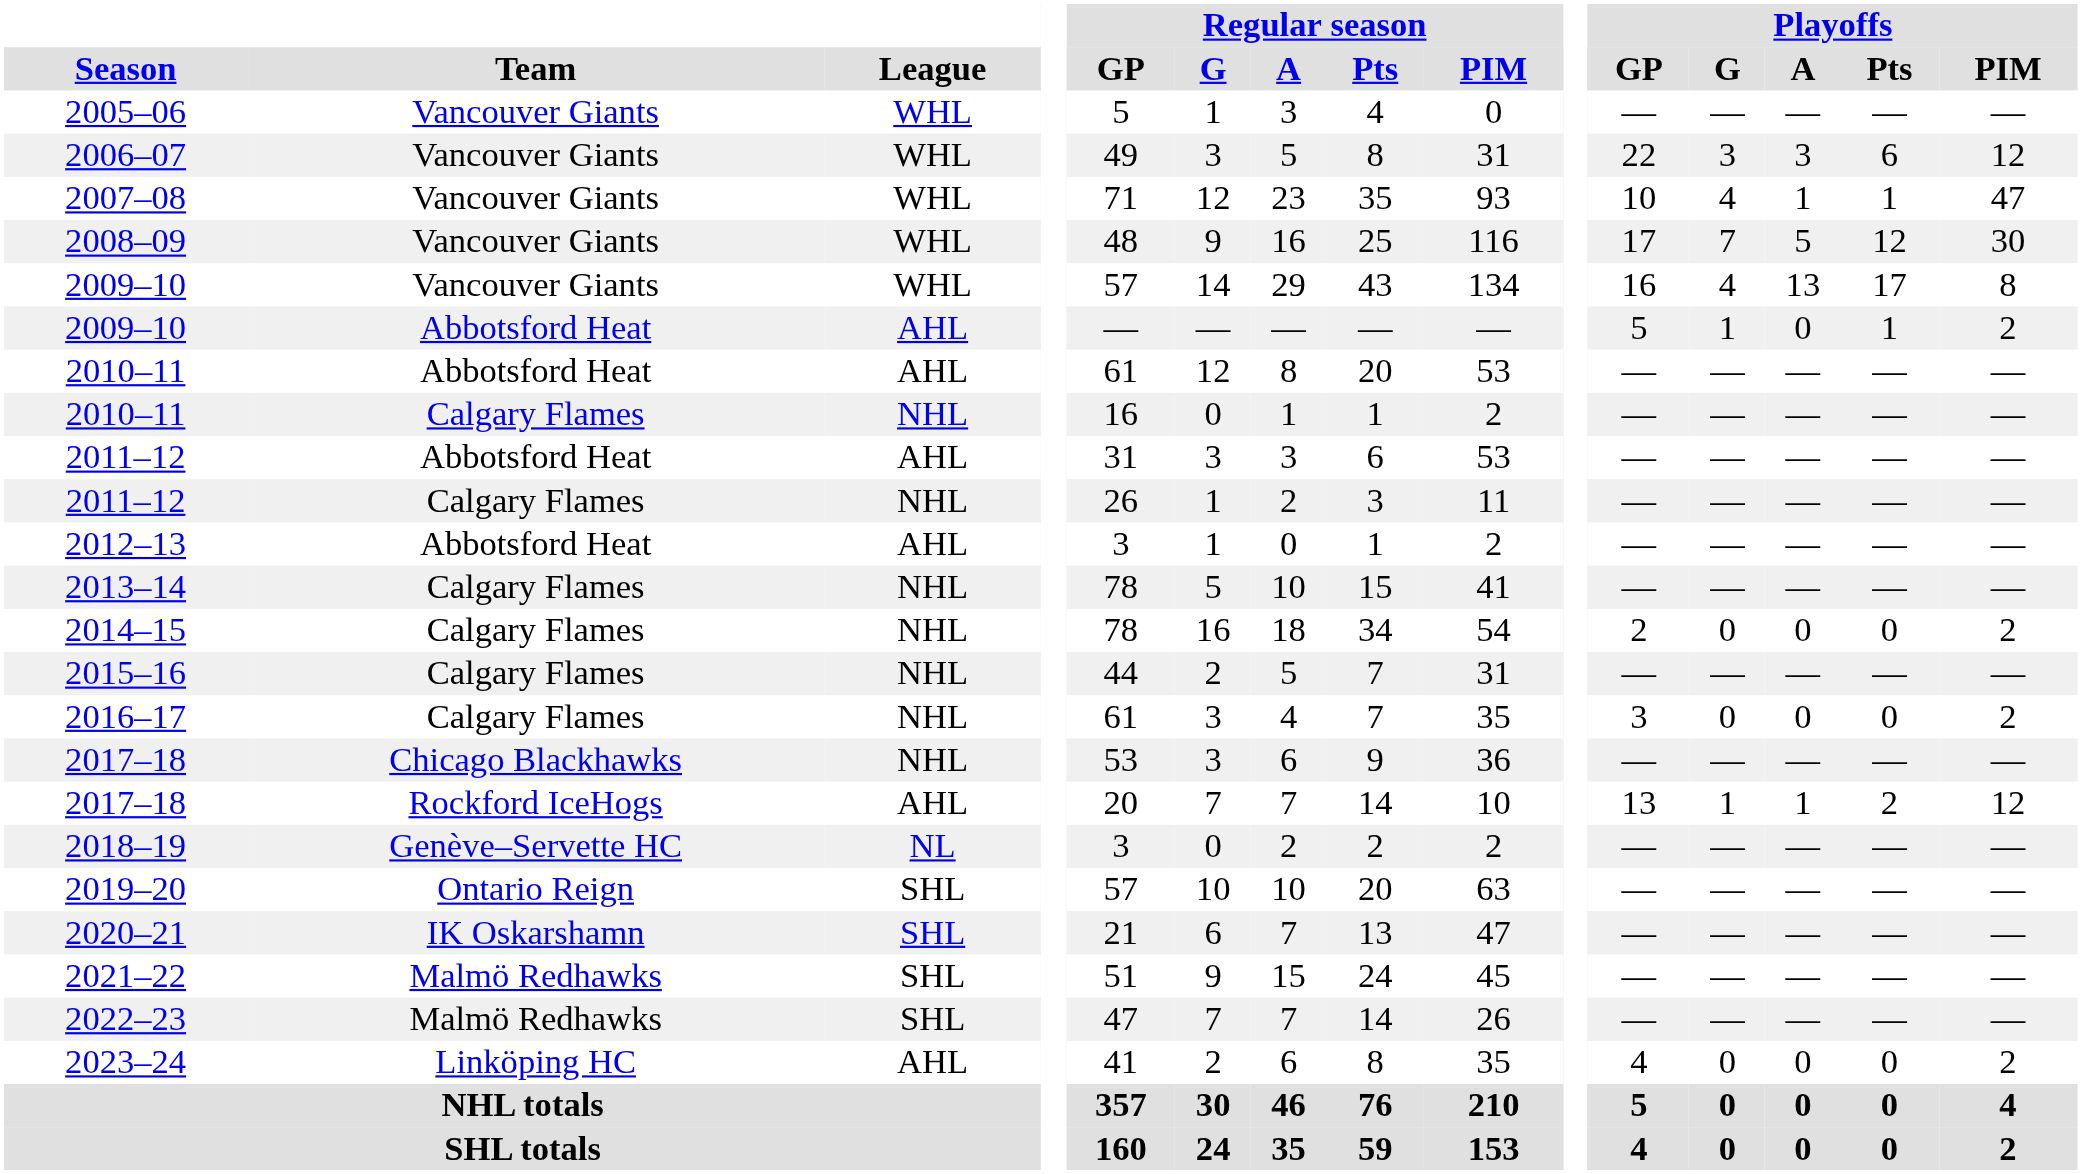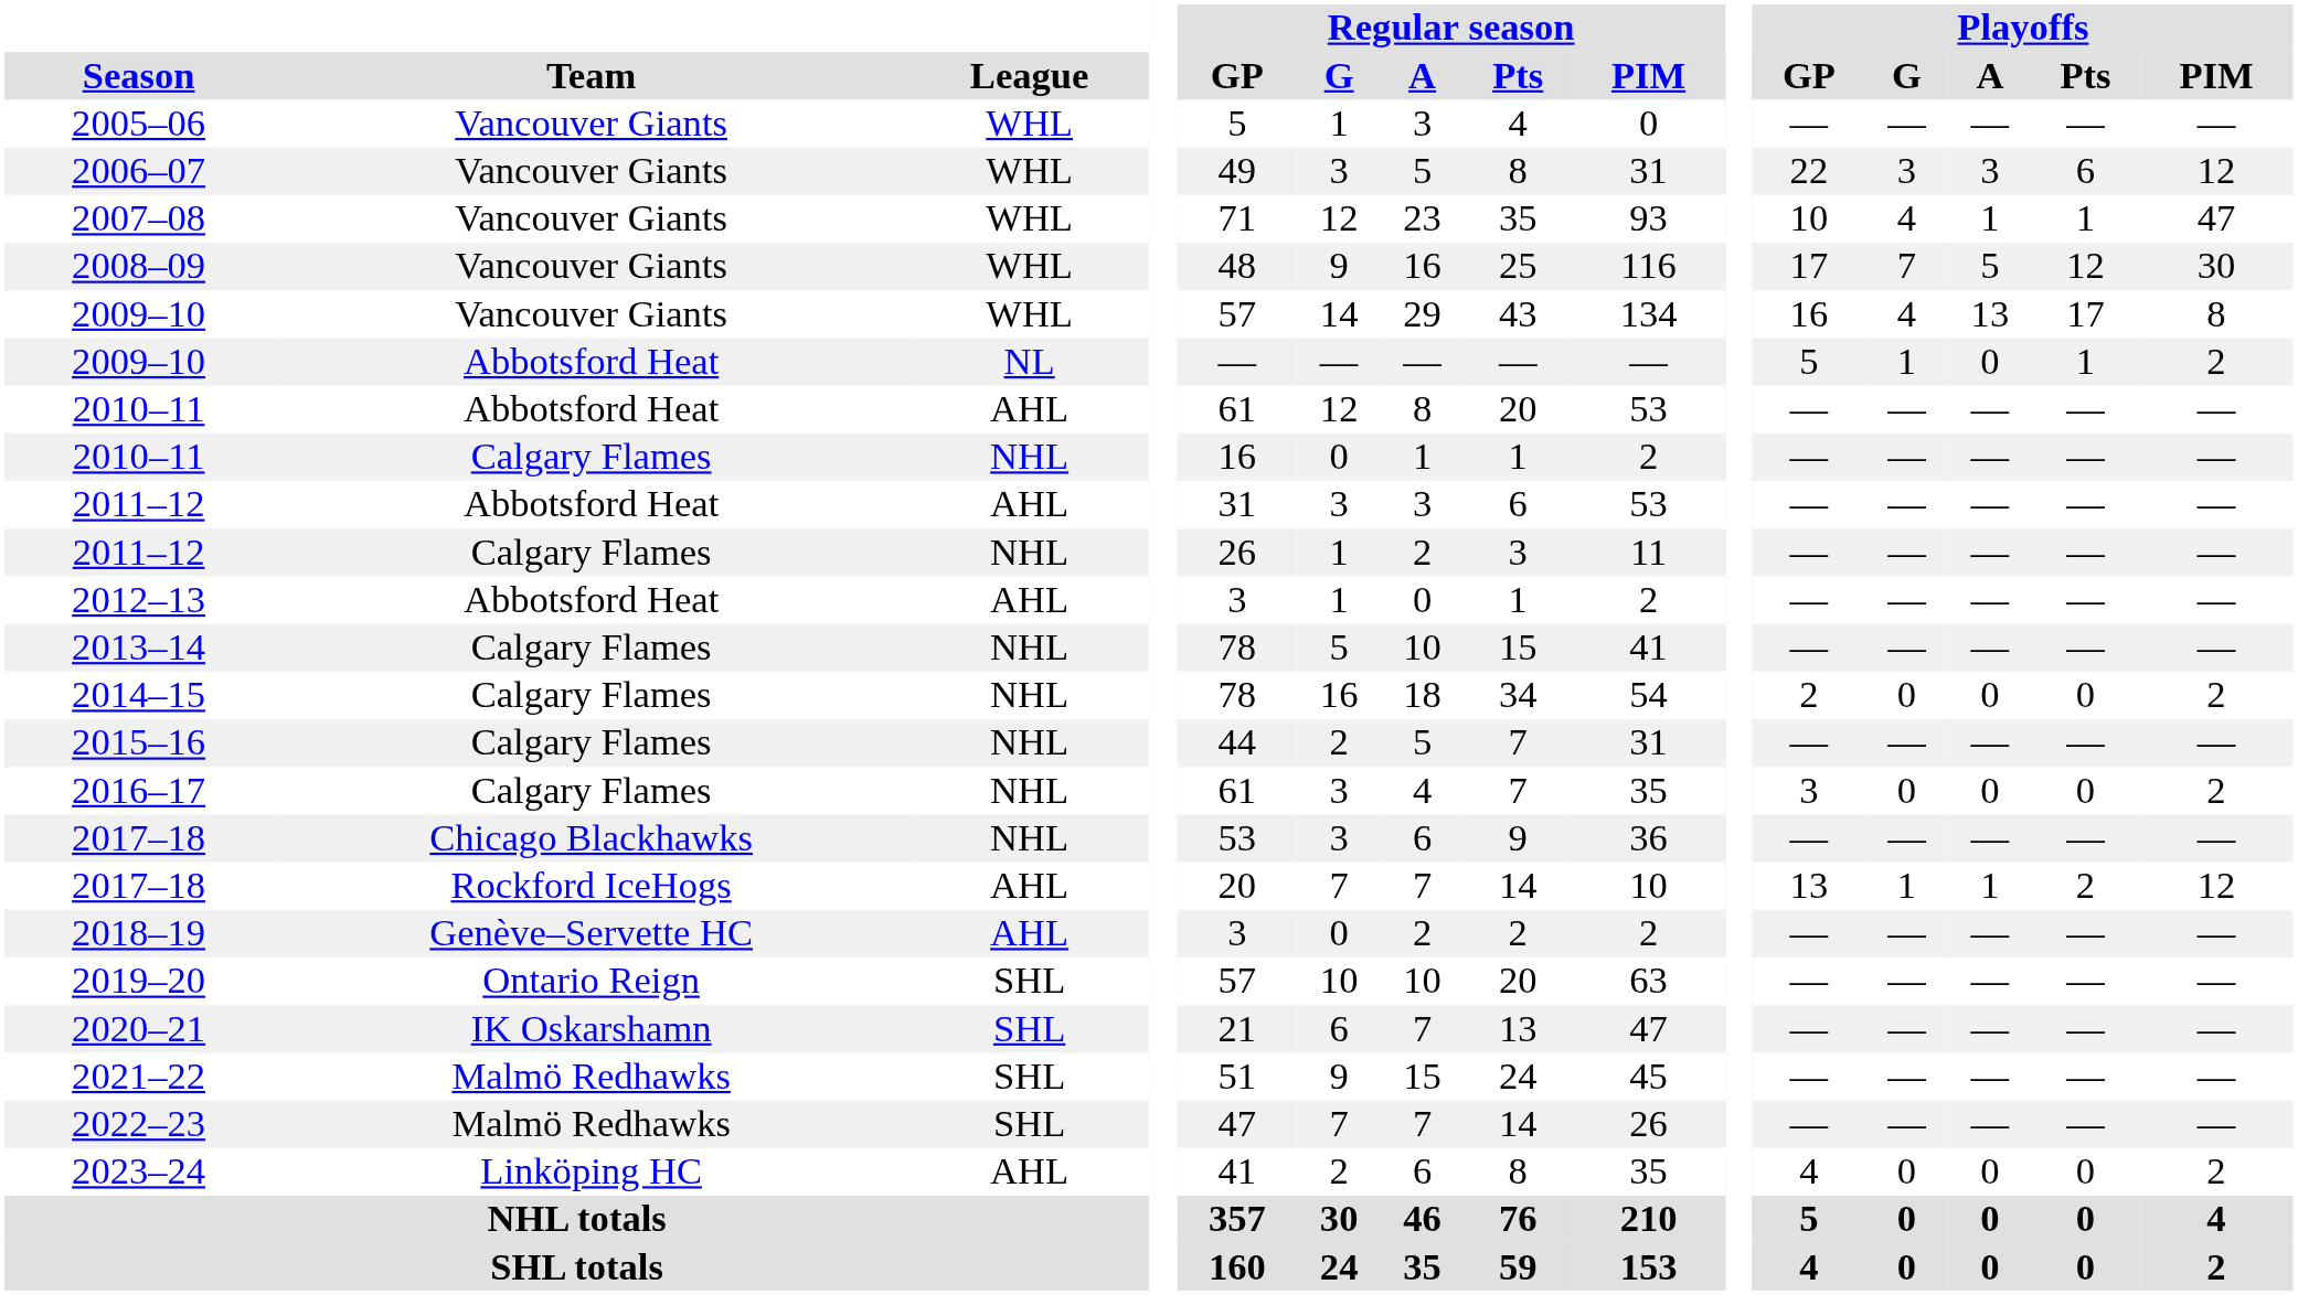 <table border="0" cellpadding="1" cellspacing="0" style="text-align:center; width:60em">
 <tr bgcolor="#e0e0e0">
 <th colspan="3" bgcolor="#ffffff"> </th>
 <th rowspan="100" bgcolor="#ffffff"> </th>
 <th colspan="5"><a href='#'>Regular season</a></th>
 <th rowspan="100" bgcolor="#ffffff"> </th>
 <th colspan="5"><a href='#'>Playoffs</a></th>
 </tr>
 <tr bgcolor="#e0e0e0">
 <th><a href='#'>Season</a></th>
 <th>Team</th>
 <th>League</th>
 <th>GP</th>
 <th><a href='#'>G</a></th>
 <th><a href='#'>A</a></th>
 <th><a href='#'>Pts</a></th>
 <th><a href='#'>PIM</a></th>
 <th>GP</th>
 <th>G</th>
 <th>A</th>
 <th>Pts</th>
 <th>PIM</th>
 </tr>
 <tr>
 <td><a href='#'>2005–06</a></td>
 <td><a href='#'>Vancouver Giants</a></td>
 <td><a href='#'>WHL</a></td>
 <td>5</td>
 <td>1</td>
 <td>3</td>
 <td>4</td>
 <td>0</td>
 <td>—</td>
 <td>—</td>
 <td>—</td>
 <td>—</td>
 <td>—</td>
 </tr>
 <tr bgcolor="#f0f0f0">
 <td><a href='#'>2006–07</a></td>
 <td>Vancouver Giants</td>
 <td>WHL</td>
 <td>49</td>
 <td>3</td>
 <td>5</td>
 <td>8</td>
 <td>31</td>
 <td>22</td>
 <td>3</td>
 <td>3</td>
 <td>6</td>
 <td>12</td>
 </tr>
 <tr>
 <td><a href='#'>2007–08</a></td>
 <td>Vancouver Giants</td>
 <td>WHL</td>
 <td>71</td>
 <td>12</td>
 <td>23</td>
 <td>35</td>
 <td>93</td>
 <td>10</td>
 <td>4</td>
 <td>1</td>
 <td>1</td>
 <td>47</td>
 </tr>
 <tr bgcolor="#f0f0f0">
 <td><a href='#'>2008–09</a></td>
 <td>Vancouver Giants</td>
 <td>WHL</td>
 <td>48</td>
 <td>9</td>
 <td>16</td>
 <td>25</td>
 <td>116</td>
 <td>17</td>
 <td>7</td>
 <td>5</td>
 <td>12</td>
 <td>30</td>
 </tr>
 <tr>
 <td><a href='#'>2009–10</a></td>
 <td>Vancouver Giants</td>
 <td>WHL</td>
 <td>57</td>
 <td>14</td>
 <td>29</td>
 <td>43</td>
 <td>134</td>
 <td>16</td>
 <td>4</td>
 <td>13</td>
 <td>17</td>
 <td>8</td>
 </tr>
 <tr bgcolor="#f0f0f0">
 <td><a href='#'>2009–10</a></td>
 <td><a href='#'>Abbotsford Heat</a></td>
-<td><a href='#'>AHL</a></td>
+<td><a href='#'>NL</a></td>
 <td>—</td>
 <td>—</td>
 <td>—</td>
 <td>—</td>
 <td>—</td>
 <td>5</td>
 <td>1</td>
 <td>0</td>
 <td>1</td>
 <td>2</td>
 </tr>
 <tr>
 <td><a href='#'>2010–11</a></td>
 <td>Abbotsford Heat</td>
 <td>AHL</td>
 <td>61</td>
 <td>12</td>
 <td>8</td>
 <td>20</td>
 <td>53</td>
 <td>—</td>
 <td>—</td>
 <td>—</td>
 <td>—</td>
 <td>—</td>
 </tr>
 <tr bgcolor="#f0f0f0">
 <td><a href='#'>2010–11</a></td>
 <td><a href='#'>Calgary Flames</a></td>
 <td><a href='#'>NHL</a></td>
 <td>16</td>
 <td>0</td>
 <td>1</td>
 <td>1</td>
 <td>2</td>
 <td>—</td>
 <td>—</td>
 <td>—</td>
 <td>—</td>
 <td>—</td>
 </tr>
 <tr>
 <td><a href='#'>2011–12</a></td>
 <td>Abbotsford Heat</td>
 <td>AHL</td>
 <td>31</td>
 <td>3</td>
 <td>3</td>
 <td>6</td>
 <td>53</td>
 <td>—</td>
 <td>—</td>
 <td>—</td>
 <td>—</td>
 <td>—</td>
 </tr>
 <tr bgcolor="#f0f0f0">
 <td><a href='#'>2011–12</a></td>
 <td>Calgary Flames</td>
 <td>NHL</td>
 <td>26</td>
 <td>1</td>
 <td>2</td>
 <td>3</td>
 <td>11</td>
 <td>—</td>
 <td>—</td>
 <td>—</td>
 <td>—</td>
 <td>—</td>
 </tr>
 <tr>
 <td><a href='#'>2012–13</a></td>
 <td>Abbotsford Heat</td>
 <td>AHL</td>
 <td>3</td>
 <td>1</td>
 <td>0</td>
 <td>1</td>
 <td>2</td>
 <td>—</td>
 <td>—</td>
 <td>—</td>
 <td>—</td>
 <td>—</td>
 </tr>
 <tr bgcolor="#f0f0f0">
 <td><a href='#'>2013–14</a></td>
 <td>Calgary Flames</td>
 <td>NHL</td>
 <td>78</td>
 <td>5</td>
 <td>10</td>
 <td>15</td>
 <td>41</td>
 <td>—</td>
 <td>—</td>
 <td>—</td>
 <td>—</td>
 <td>—</td>
 </tr>
 <tr>
 <td><a href='#'>2014–15</a></td>
 <td>Calgary Flames</td>
 <td>NHL</td>
 <td>78</td>
 <td>16</td>
 <td>18</td>
 <td>34</td>
 <td>54</td>
 <td>2</td>
 <td>0</td>
 <td>0</td>
 <td>0</td>
 <td>2</td>
 </tr>
 <tr bgcolor="#f0f0f0">
 <td><a href='#'>2015–16</a></td>
 <td>Calgary Flames</td>
 <td>NHL</td>
 <td>44</td>
 <td>2</td>
 <td>5</td>
 <td>7</td>
 <td>31</td>
 <td>—</td>
 <td>—</td>
 <td>—</td>
 <td>—</td>
 <td>—</td>
 </tr>
 <tr>
 <td><a href='#'>2016–17</a></td>
 <td>Calgary Flames</td>
 <td>NHL</td>
 <td>61</td>
 <td>3</td>
 <td>4</td>
 <td>7</td>
 <td>35</td>
 <td>3</td>
 <td>0</td>
 <td>0</td>
 <td>0</td>
 <td>2</td>
 </tr>
 <tr bgcolor="#f0f0f0">
 <td><a href='#'>2017–18</a></td>
 <td><a href='#'>Chicago Blackhawks</a></td>
 <td>NHL</td>
 <td>53</td>
 <td>3</td>
 <td>6</td>
 <td>9</td>
 <td>36</td>
 <td>—</td>
 <td>—</td>
 <td>—</td>
 <td>—</td>
 <td>—</td>
 </tr>
 <tr>
 <td><a href='#'>2017–18</a></td>
 <td><a href='#'>Rockford IceHogs</a></td>
 <td>AHL</td>
 <td>20</td>
 <td>7</td>
 <td>7</td>
 <td>14</td>
 <td>10</td>
 <td>13</td>
 <td>1</td>
 <td>1</td>
 <td>2</td>
 <td>12</td>
 </tr>
 <tr bgcolor="#f0f0f0">
 <td><a href='#'>2018–19</a></td>
 <td><a href='#'>Genève–Servette HC</a></td>
-<td><a href='#'>NL</a></td>
+<td><a href='#'>AHL</a></td>
 <td>3</td>
 <td>0</td>
 <td>2</td>
 <td>2</td>
 <td>2</td>
 <td>—</td>
 <td>—</td>
 <td>—</td>
 <td>—</td>
 <td>—</td>
 </tr>
 <tr>
 <td><a href='#'>2019–20</a></td>
 <td><a href='#'>Ontario Reign</a></td>
 <td>SHL</td>
 <td>57</td>
 <td>10</td>
 <td>10</td>
 <td>20</td>
 <td>63</td>
 <td>—</td>
 <td>—</td>
 <td>—</td>
 <td>—</td>
 <td>—</td>
 </tr>
 <tr bgcolor="#f0f0f0">
 <td><a href='#'>2020–21</a></td>
 <td><a href='#'>IK Oskarshamn</a></td>
 <td><a href='#'>SHL</a></td>
 <td>21</td>
 <td>6</td>
 <td>7</td>
 <td>13</td>
 <td>47</td>
 <td>—</td>
 <td>—</td>
 <td>—</td>
 <td>—</td>
 <td>—</td>
 </tr>
 <tr>
 <td><a href='#'>2021–22</a></td>
 <td><a href='#'>Malmö Redhawks</a></td>
 <td>SHL</td>
 <td>51</td>
 <td>9</td>
 <td>15</td>
 <td>24</td>
 <td>45</td>
 <td>—</td>
 <td>—</td>
 <td>—</td>
 <td>—</td>
 <td>—</td>
 </tr>
 <tr bgcolor="#f0f0f0">
 <td><a href='#'>2022–23</a></td>
 <td>Malmö Redhawks</td>
 <td>SHL</td>
 <td>47</td>
 <td>7</td>
 <td>7</td>
 <td>14</td>
 <td>26</td>
 <td>—</td>
 <td>—</td>
 <td>—</td>
 <td>—</td>
 <td>—</td>
 </tr>
 <tr>
 <td><a href='#'>2023–24</a></td>
 <td><a href='#'>Linköping HC</a></td>
 <td>AHL</td>
 <td>41</td>
 <td>2</td>
 <td>6</td>
 <td>8</td>
 <td>35</td>
 <td>4</td>
 <td>0</td>
 <td>0</td>
 <td>0</td>
 <td>2</td>
 </tr>
 <tr bgcolor="#e0e0e0">
 <th colspan="3">NHL totals</th>
 <th>357</th>
 <th>30</th>
 <th>46</th>
 <th>76</th>
 <th>210</th>
 <th>5</th>
 <th>0</th>
 <th>0</th>
 <th>0</th>
 <th>4</th>
 </tr>
 <tr bgcolor="#e0e0e0">
 <th colspan="3">SHL totals</th>
 <th>160</th>
 <th>24</th>
 <th>35</th>
 <th>59</th>
 <th>153</th>
 <th>4</th>
 <th>0</th>
 <th>0</th>
 <th>0</th>
 <th>2</th>
 </tr>
 </table>
